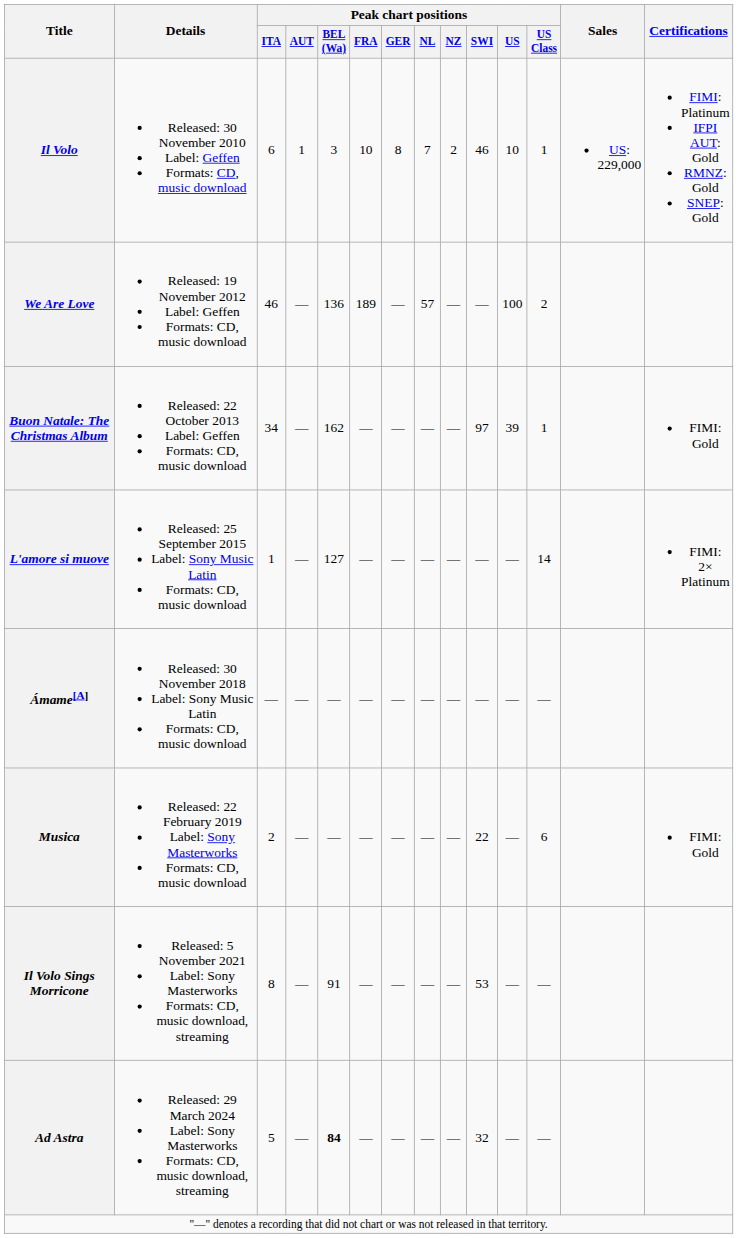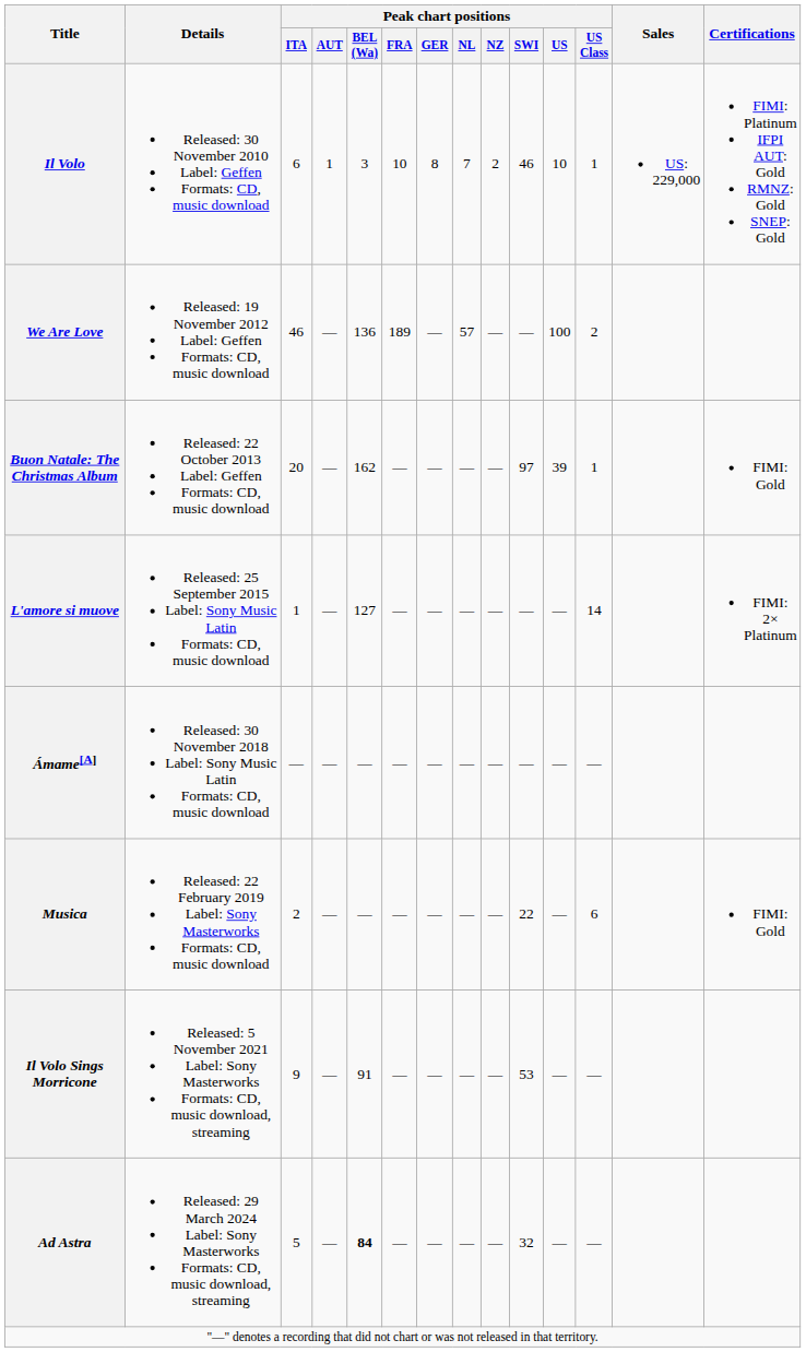 <table class="wikitable plainrowheaders" style="text-align:center;">
 <tr>
 <th scope="col" rowspan="2" style="width:17em;">Title</th>
 <th scope="col" rowspan="2" style="width:17em;">Details</th>
 <th scope="col" colspan="10">Peak chart positions</th>
 <th scope="col" rowspan="2">Sales</th>
 <th scope="col" rowspan="2"><a href='#'>Certifications</a></th>
 </tr>
 <tr>
 <th scope="col" style="width:3em;font-size:85%;"><a href='#'>ITA</a><br></th>
 <th scope="col" style="width:3em;font-size:85%;"><a href='#'>AUT</a><br></th>
 <th scope="col" style="width:3em;font-size:85%;"><a href='#'>BEL<br>(Wa)</a><br></th>
 <th scope="col" style="width:3em;font-size:85%;"><a href='#'>FRA</a><br></th>
 <th scope="col" style="width:3em;font-size:85%;"><a href='#'>GER</a><br></th>
 <th scope="col" style="width:3em;font-size:85%;"><a href='#'>NL</a><br></th>
 <th scope="col" style="width:3em;font-size:85%;"><a href='#'>NZ</a><br></th>
 <th scope="col" style="width:3em;font-size:85%;"><a href='#'>SWI</a><br></th>
 <th scope="col" style="width:3em;font-size:85%;"><a href='#'>US</a><br></th>
 <th scope="col" style="width:3em;font-size:85%;"><a href='#'>US<br>Class</a><br></th>
 </tr>
 <tr>
 <th scope="row"><em><a href='#'>Il Volo</a></em></th>
 <td><br><ul><li>Released: 30 November 2010</li><li>Label: <a href='#'>Geffen</a></li><li>Formats: <a href='#'>CD</a>, <a href='#'>music download</a></li></ul></td>
 <td>6</td>
 <td>1</td>
 <td>3</td>
 <td>10</td>
 <td>8</td>
 <td>7</td>
 <td>2</td>
 <td>46</td>
 <td>10</td>
 <td>1</td>
 <td><br><ul><li><a href='#'>US</a>: 229,000</li></ul></td>
 <td><br><ul><li><a href='#'>FIMI</a>: Platinum</li><li><a href='#'>IFPI AUT</a>: Gold</li><li><a href='#'>RMNZ</a>: Gold</li><li><a href='#'>SNEP</a>: Gold</li></ul></td>
 </tr>
 <tr>
 <th scope="row"><em><a href='#'>We Are Love</a></em></th>
 <td><br><ul><li>Released: 19 November 2012</li><li>Label: Geffen</li><li>Formats: CD, music download</li></ul></td>
 <td>46</td>
 <td>—</td>
 <td>136</td>
 <td>189</td>
 <td>—</td>
 <td>57</td>
 <td>—</td>
 <td>—</td>
 <td>100</td>
 <td>2</td>
 <td></td>
 <td></td>
 </tr>
 <tr>
 <th scope="row"><em><a href='#'>Buon Natale: The Christmas Album</a></em></th>
 <td><br><ul><li>Released: 22 October 2013</li><li>Label: Geffen</li><li>Formats: CD, music download</li></ul></td>
-<td>34</td>
+<td>20</td>
 <td>—</td>
 <td>162</td>
 <td>—</td>
 <td>—</td>
 <td>—</td>
 <td>—</td>
 <td>97</td>
 <td>39</td>
 <td>1</td>
 <td></td>
 <td><br><ul><li>FIMI: Gold</li></ul></td>
 </tr>
 <tr>
 <th scope="row"><em><a href='#'>L'amore si muove</a></em></th>
 <td><br><ul><li>Released: 25 September 2015</li><li>Label: <a href='#'>Sony Music Latin</a></li><li>Formats: CD, music download</li></ul></td>
 <td>1</td>
 <td>—</td>
 <td>127</td>
 <td>—</td>
 <td>—</td>
 <td>—</td>
 <td>—</td>
 <td>—</td>
 <td>—</td>
 <td>14</td>
 <td></td>
 <td><br><ul><li>FIMI: 2× Platinum</li></ul></td>
 </tr>
 <tr>
 <th scope="row"><em>Ámame</em><sup><a href='#'>[A</a>]</sup></th>
 <td><br><ul><li>Released: 30 November 2018</li><li>Label: Sony Music Latin</li><li>Formats: CD, music download</li></ul></td>
 <td>—</td>
 <td>—</td>
 <td>—</td>
 <td>—</td>
 <td>—</td>
 <td>—</td>
 <td>—</td>
 <td>—</td>
 <td>—</td>
 <td>—</td>
 <td></td>
 <td></td>
 </tr>
 <tr>
 <th scope="row"><em>Musica</em></th>
 <td><br><ul><li>Released: 22 February 2019</li><li>Label: <a href='#'>Sony Masterworks</a></li><li>Formats: CD, music download</li></ul></td>
 <td>2</td>
 <td>—</td>
 <td>—</td>
 <td>—</td>
 <td>—</td>
 <td>—</td>
 <td>—</td>
 <td>22</td>
 <td>—</td>
 <td>6</td>
 <td></td>
 <td><br><ul><li>FIMI: Gold</li></ul></td>
 </tr>
 <tr>
 <th scope="row"><em>Il Volo Sings Morricone</em></th>
 <td><br><ul><li>Released: 5 November 2021</li><li>Label: Sony Masterworks</li><li>Formats: CD, music download, streaming</li></ul></td>
-<td>8</td>
+<td>9</td>
 <td>—</td>
 <td>91</td>
 <td>—</td>
 <td>—</td>
 <td>—</td>
 <td>—</td>
 <td>53</td>
 <td>—</td>
 <td>—</td>
 <td></td>
 <td></td>
 </tr>
 <tr>
 <th scope="row"><em>Ad Astra</em></th>
 <td><br><ul><li>Released: 29 March 2024</li><li>Label: Sony Masterworks</li><li>Formats: CD, music download, streaming</li></ul></td>
 <td>5</td>
 <td>—</td>
 <td><strong>84</strong></td>
 <td>—</td>
 <td>—</td>
 <td>—</td>
 <td>—</td>
 <td>32</td>
 <td>—</td>
 <td>—</td>
 <td></td>
 <td></td>
 </tr>
 <tr>
 <td colspan="20" style="font-size:85%">"—" denotes a recording that did not chart or was not released in that territory.</td>
 </tr>
 </table>
